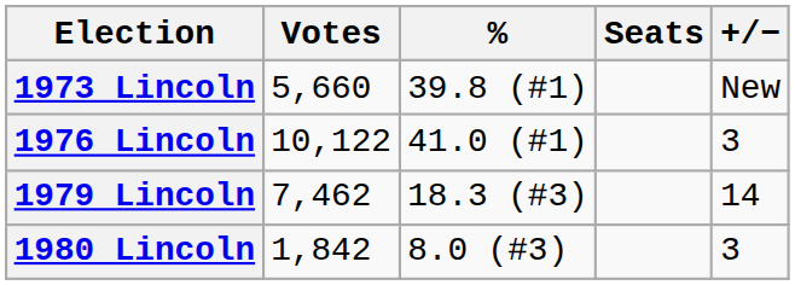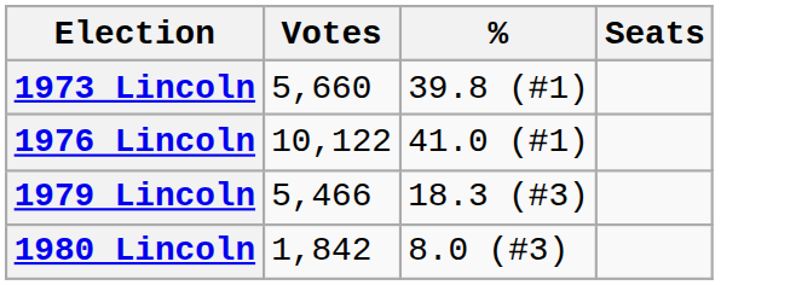 <table class="wikitable">
 <tr>
 <th>Election</th>
 <th>Votes</th>
 <th>%</th>
 <th>Seats</th>
-<th>+/−</th>
 </tr>
 <tr>
 <th><a href='#'>1973 Lincoln</a></th>
 <td>5,660</td>
 <td>39.8 (#1)</td>
 <td></td>
-<td>New</td>
 </tr>
 <tr>
 <th><a href='#'>1976 Lincoln</a></th>
 <td>10,122</td>
 <td>41.0 (#1)</td>
 <td></td>
-<td> 3</td>
 </tr>
 <tr>
 <th><a href='#'>1979 Lincoln</a></th>
-<td>7,462</td>
+<td>5,466</td>
 <td>18.3 (#3)</td>
 <td></td>
-<td> 14</td>
 </tr>
 <tr>
 <th><a href='#'>1980 Lincoln</a></th>
 <td>1,842</td>
 <td>8.0 (#3)</td>
 <td></td>
-<td> 3</td>
 </tr>
 </table>
